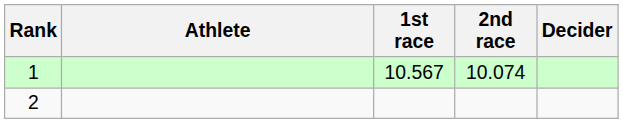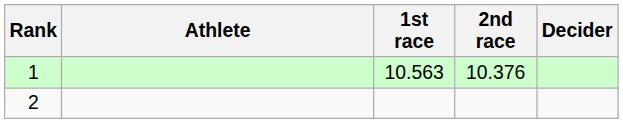 <table class=wikitable style="text-align:center">
 <tr>
 <th width=40>Rank</th>
 <th width=250>Athlete</th>
 <th width=60>1st race</th>
 <th width=60>2nd race</th>
 <th width=60>Decider</th>
 </tr>
 <tr bgcolor=ccffcc>
 <td>1</td>
 <td align=left></td>
-<td>10.567</td>
-<td>10.074</td>
+<td>10.563</td>
+<td>10.376</td>
 <td></td>
 </tr>
 <tr>
 <td>2</td>
 <td align=left></td>
 <td></td>
 <td></td>
 <td></td>
 </tr>
 </table>
